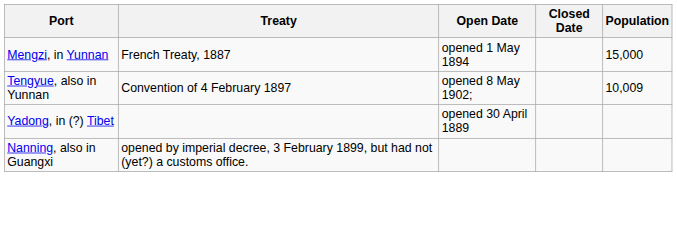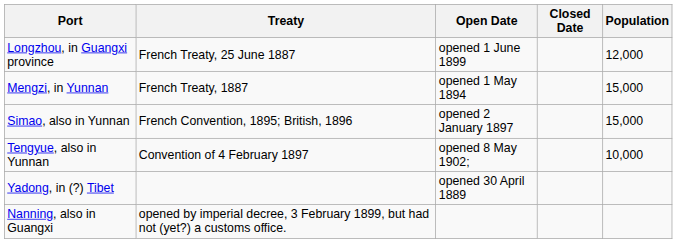 <table class="wikitable">
 <tr>
 <th>Port</th>
 <th>Treaty</th>
 <th>Open Date</th>
 <th>Closed Date</th>
 <th>Population</th>
 </tr>
 <tr>
+<td><a href='#'>Longzhou</a>, in <a href='#'>Guangxi</a> province</td>
+<td>French Treaty, 25 June 1887</td>
+<td>opened 1 June 1899</td>
+<td></td>
+<td>12,000</td>
+</tr>
+<tr>
 <td><a href='#'>Mengzi</a>, in <a href='#'>Yunnan</a></td>
 <td>French Treaty, 1887</td>
 <td>opened 1 May 1894</td>
+<td></td>
+<td>15,000</td>
+</tr>
+<tr>
+<td><a href='#'>Simao</a>, also in Yunnan</td>
+<td>French Convention, 1895; British, 1896</td>
+<td>opened 2 January 1897</td>
 <td></td>
 <td>15,000</td>
 </tr>
 <tr>
 <td><a href='#'>Tengyue</a>, also in Yunnan</td>
 <td>Convention of 4 February 1897</td>
 <td>opened 8 May 1902;</td>
 <td></td>
-<td>10,009</td>
+<td>10,000</td>
 </tr>
 <tr>
 <td><a href='#'>Yadong</a>, in (?) <a href='#'>Tibet</a></td>
 <td></td>
 <td>opened 30 April 1889</td>
 <td></td>
 <td></td>
 </tr>
 <tr>
 <td><a href='#'>Nanning</a>, also in Guangxi</td>
 <td>opened by imperial decree, 3 February 1899, but had not (yet?) a customs office.</td>
 <td></td>
 <td></td>
 </tr>
 </table>
